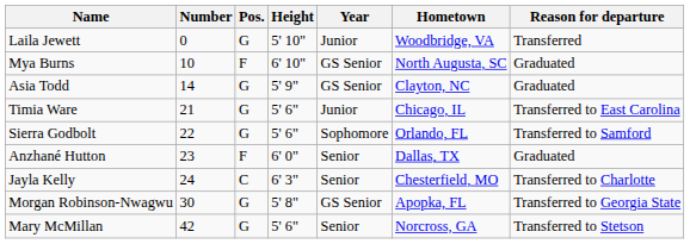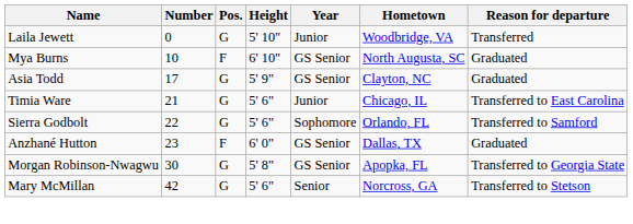 <table class="wikitable sortable" border="1">
 <tr>
 <th>Name</th>
 <th>Number</th>
 <th>Pos.</th>
 <th>Height</th>
 <th>Year</th>
 <th>Hometown</th>
 <th class="unsortable">Reason for departure</th>
 </tr>
 <tr>
 <td>Laila Jewett</td>
 <td>0</td>
 <td>G</td>
 <td>5' 10"</td>
 <td>Junior</td>
 <td><a href='#'>Woodbridge, VA</a></td>
 <td>Transferred</td>
 </tr>
 <tr>
 <td>Mya Burns</td>
 <td>10</td>
 <td>F</td>
 <td>6' 10"</td>
 <td>GS Senior</td>
 <td><a href='#'>North Augusta, SC</a></td>
 <td>Graduated</td>
 </tr>
 <tr>
 <td>Asia Todd</td>
-<td>14</td>
+<td>17</td>
 <td>G</td>
 <td>5' 9"</td>
 <td>GS Senior</td>
 <td><a href='#'>Clayton, NC</a></td>
 <td>Graduated</td>
 </tr>
 <tr>
 <td>Timia Ware</td>
 <td>21</td>
 <td>G</td>
 <td>5' 6"</td>
 <td>Junior</td>
 <td><a href='#'>Chicago, IL</a></td>
 <td>Transferred to <a href='#'>East Carolina</a></td>
 </tr>
 <tr>
 <td>Sierra Godbolt</td>
 <td>22</td>
 <td>G</td>
 <td>5' 6"</td>
 <td>Sophomore</td>
 <td><a href='#'>Orlando, FL</a></td>
 <td>Transferred to <a href='#'>Samford</a></td>
 </tr>
 <tr>
 <td>Anzhané Hutton</td>
 <td>23</td>
 <td>F</td>
 <td>6' 0"</td>
-<td>Senior</td>
+<td>GS Senior</td>
 <td><a href='#'>Dallas, TX</a></td>
 <td>Graduated</td>
-</tr>
-<tr>
-<td>Jayla Kelly</td>
-<td>24</td>
-<td>C</td>
-<td>6' 3"</td>
-<td>Senior</td>
-<td><a href='#'>Chesterfield, MO</a></td>
-<td>Transferred to <a href='#'>Charlotte</a></td>
 </tr>
 <tr>
 <td>Morgan Robinson-Nwagwu</td>
 <td>30</td>
 <td>G</td>
 <td>5' 8"</td>
 <td>GS Senior</td>
 <td><a href='#'>Apopka, FL</a></td>
 <td>Transferred to <a href='#'>Georgia State</a></td>
 </tr>
 <tr>
 <td>Mary McMillan</td>
 <td>42</td>
 <td>G</td>
 <td>5' 6"</td>
 <td>Senior</td>
 <td><a href='#'>Norcross, GA</a></td>
 <td>Transferred to <a href='#'>Stetson</a></td>
 </tr>
 </table>
